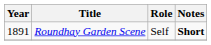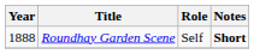 <table class="wikitable sortable">
 <tr>
 <th>Year</th>
 <th>Title</th>
 <th>Role</th>
 <th class="unsortable">Notes</th>
 </tr>
 <tr>
-<td>1891</td>
+<td>1888</td>
 <td><em><a href='#'>Roundhay Garden Scene</a></em></td>
 <td>Self</td>
 <td><strong>Short</strong></td>
 </tr>
 <tr>
 </tr>
 </table>
